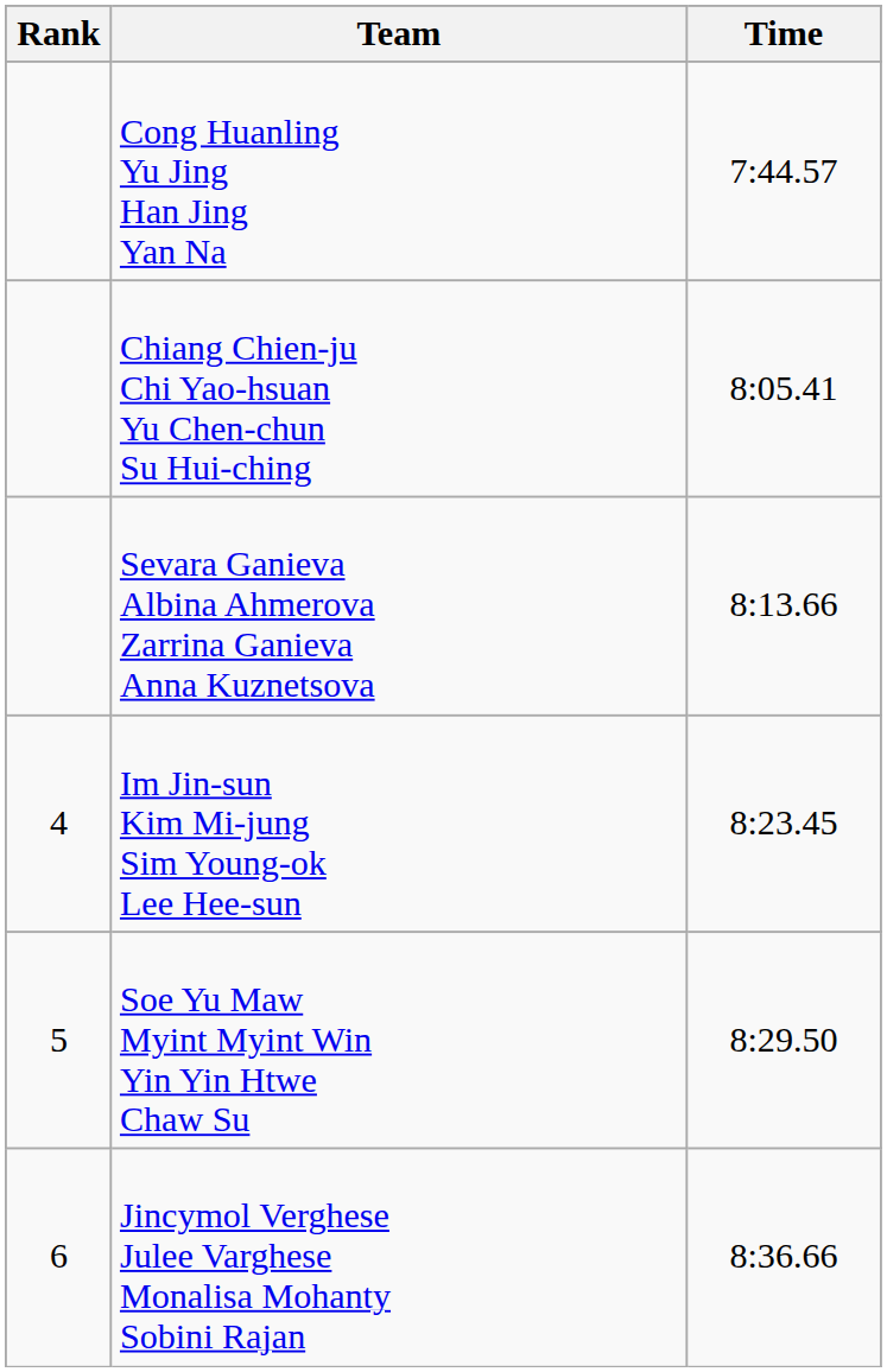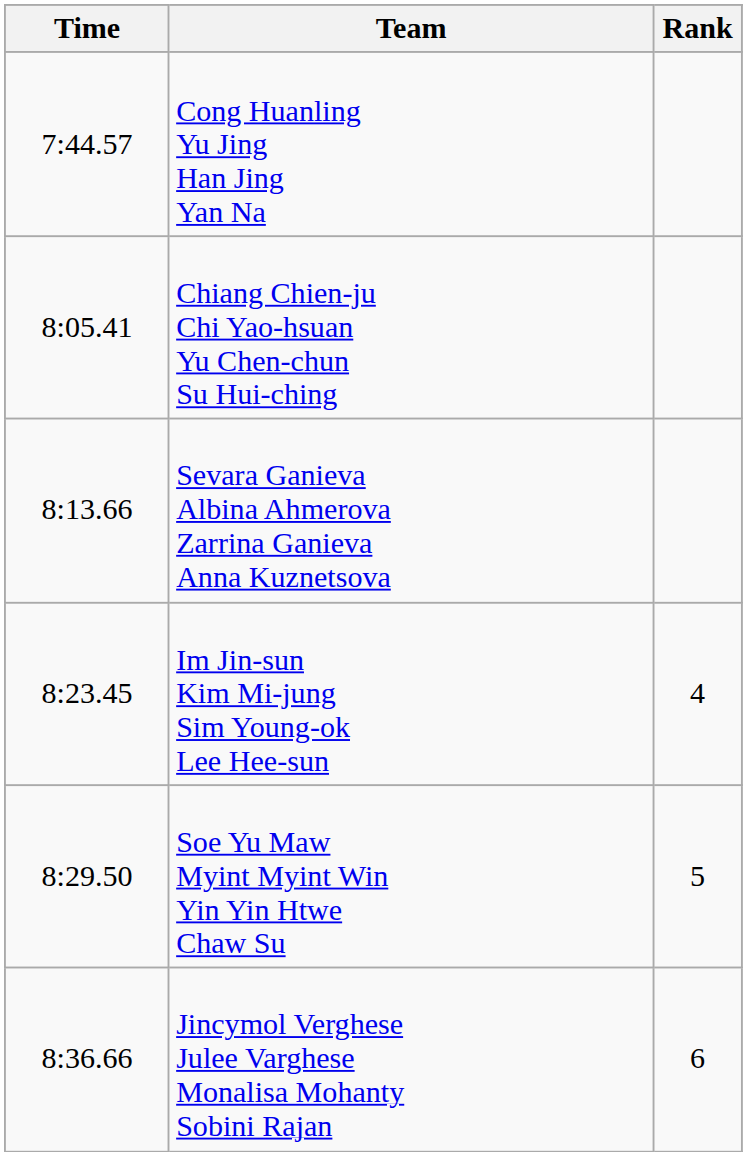 <table class=wikitable style="text-align:center">
 <tr>
+<th width=80>Time</th>
+<th width=250>Team</th>
 <th width=40>Rank</th>
-<th width=250>Team</th>
-<th width=80>Time</th>
 </tr>
 <tr>
+<td>7:44.57</td>
+<td align=left><br><a href='#'>Cong Huanling</a><br><a href='#'>Yu Jing</a><br><a href='#'>Han Jing</a><br><a href='#'>Yan Na</a></td>
 <td></td>
-<td align=left><br><a href='#'>Cong Huanling</a><br><a href='#'>Yu Jing</a><br><a href='#'>Han Jing</a><br><a href='#'>Yan Na</a></td>
-<td>7:44.57</td>
 </tr>
 <tr>
+<td>8:05.41</td>
+<td align=left><br><a href='#'>Chiang Chien-ju</a><br><a href='#'>Chi Yao-hsuan</a><br><a href='#'>Yu Chen-chun</a><br><a href='#'>Su Hui-ching</a></td>
 <td></td>
-<td align=left><br><a href='#'>Chiang Chien-ju</a><br><a href='#'>Chi Yao-hsuan</a><br><a href='#'>Yu Chen-chun</a><br><a href='#'>Su Hui-ching</a></td>
-<td>8:05.41</td>
 </tr>
 <tr>
+<td>8:13.66</td>
+<td align=left><br><a href='#'>Sevara Ganieva</a><br><a href='#'>Albina Ahmerova</a><br><a href='#'>Zarrina Ganieva</a><br><a href='#'>Anna Kuznetsova</a></td>
 <td></td>
-<td align=left><br><a href='#'>Sevara Ganieva</a><br><a href='#'>Albina Ahmerova</a><br><a href='#'>Zarrina Ganieva</a><br><a href='#'>Anna Kuznetsova</a></td>
-<td>8:13.66</td>
 </tr>
 <tr>
+<td>8:23.45</td>
+<td align=left><br><a href='#'>Im Jin-sun</a><br><a href='#'>Kim Mi-jung</a><br><a href='#'>Sim Young-ok</a><br><a href='#'>Lee Hee-sun</a></td>
 <td>4</td>
-<td align=left><br><a href='#'>Im Jin-sun</a><br><a href='#'>Kim Mi-jung</a><br><a href='#'>Sim Young-ok</a><br><a href='#'>Lee Hee-sun</a></td>
-<td>8:23.45</td>
 </tr>
 <tr>
+<td>8:29.50</td>
+<td align=left><br><a href='#'>Soe Yu Maw</a><br><a href='#'>Myint Myint Win</a><br><a href='#'>Yin Yin Htwe</a><br><a href='#'>Chaw Su</a></td>
 <td>5</td>
-<td align=left><br><a href='#'>Soe Yu Maw</a><br><a href='#'>Myint Myint Win</a><br><a href='#'>Yin Yin Htwe</a><br><a href='#'>Chaw Su</a></td>
-<td>8:29.50</td>
 </tr>
 <tr>
+<td>8:36.66</td>
+<td align=left><br><a href='#'>Jincymol Verghese</a><br><a href='#'>Julee Varghese</a><br><a href='#'>Monalisa Mohanty</a><br><a href='#'>Sobini Rajan</a></td>
 <td>6</td>
-<td align=left><br><a href='#'>Jincymol Verghese</a><br><a href='#'>Julee Varghese</a><br><a href='#'>Monalisa Mohanty</a><br><a href='#'>Sobini Rajan</a></td>
-<td>8:36.66</td>
 </tr>
 </table>
